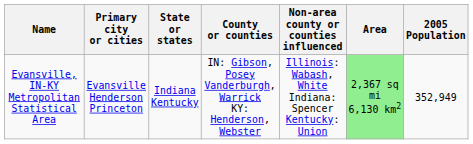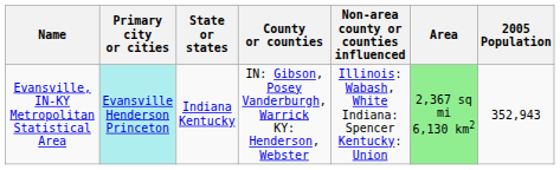 <table class="wikitable" border="1" style="text-align:center;">
 <tr>
 <th>Name</th>
 <th>Primary city <br> or cities</th>
 <th>State <br> or states</th>
 <th>County <br> or counties</th>
 <th>Non-area county or <br> counties influenced</th>
 <th>Area</th>
 <th>2005 <br> Population</th>
 </tr>
 <tr>
 <td><span><a href='#'>Evansville, IN-KY <br> Metropolitan Statistical Area</a></span></td>
-<td><a href='#'>Evansville</a> <br> <a href='#'>Henderson</a> <br> <a href='#'>Princeton</a></td>
+<td style="background: paleturquoise;"><a href='#'>Evansville</a> <br> <a href='#'>Henderson</a> <br> <a href='#'>Princeton</a></td>
 <td><a href='#'>Indiana</a> <br> <a href='#'>Kentucky</a></td>
 <td>IN: <a href='#'>Gibson</a>, <a href='#'>Posey</a> <br> <a href='#'>Vanderburgh</a>, <a href='#'>Warrick</a> <br> KY: <a href='#'>Henderson</a>, <a href='#'>Webster</a></td>
 <td><a href='#'>Illinois</a>: <a href='#'>Wabash</a>, <a href='#'>White</a> <br> Indiana: Spencer <br> <a href='#'>Kentucky</a>: <a href='#'>Union</a></td>
 <td style="background: lightgreen;">2,367 sq mi <br> 6,130 km<sup>2</sup></td>
-<td>352,949</td>
+<td>352,943</td>
 </tr>
 </table>
